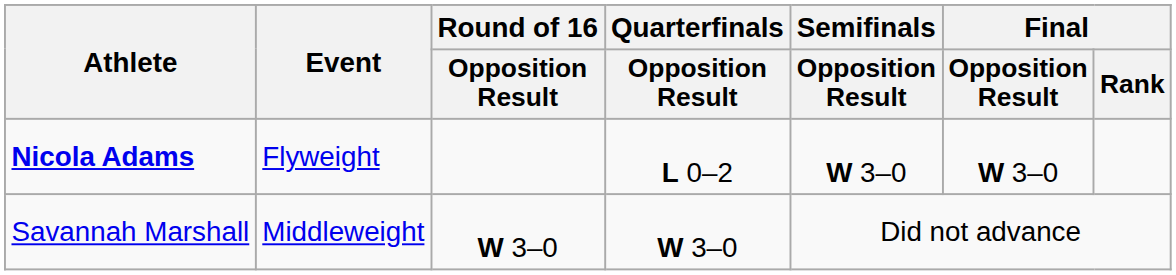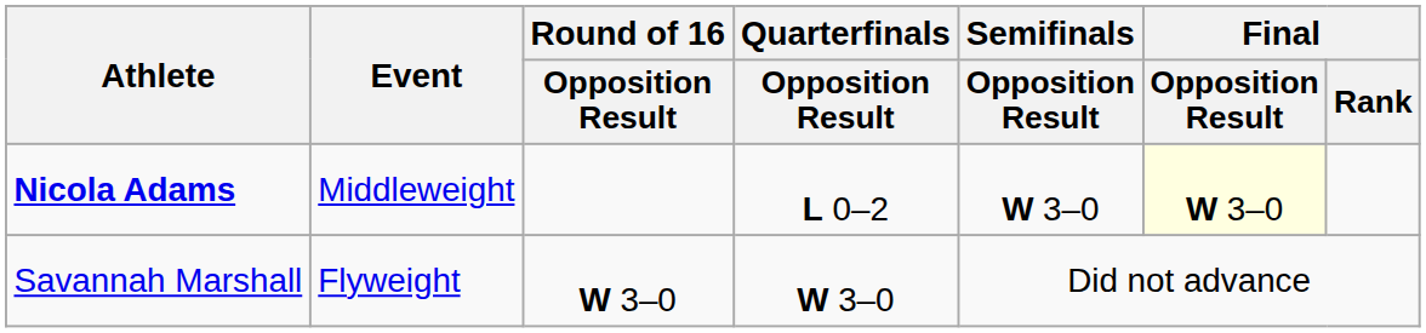 <table class="wikitable" style="font-size:90%;">
 <tr>
 <th rowspan=2>Athlete</th>
 <th rowspan=2>Event</th>
 <th>Round of 16</th>
 <th>Quarterfinals</th>
 <th>Semifinals</th>
 <th colspan=2>Final</th>
 </tr>
 <tr style="font-size:95%">
 <th>Opposition<br>Result</th>
 <th>Opposition<br>Result</th>
 <th>Opposition<br>Result</th>
 <th>Opposition<br>Result</th>
 <th>Rank</th>
 </tr>
 <tr align=center>
 <td align=left><strong><a href='#'>Nicola Adams</a></strong></td>
-<td align=left><a href='#'>Flyweight</a></td>
+<td align=left><a href='#'>Middleweight</a></td>
 <td></td>
 <td><br><strong>L</strong> 0–2</td>
 <td><br><strong>W</strong> 3–0</td>
-<td><br><strong>W</strong> 3–0</td>
+<td style="background: lightyellow;"><br><strong>W</strong> 3–0</td>
 <td></td>
 </tr>
 <tr align=center>
 <td align=left><a href='#'>Savannah Marshall</a></td>
-<td align=left><a href='#'>Middleweight</a></td>
+<td align=left><a href='#'>Flyweight</a></td>
 <td><br><strong>W</strong> 3–0</td>
 <td><br><strong>W</strong> 3–0</td>
 <td colspan=3>Did not advance</td>
 </tr>
 </table>
